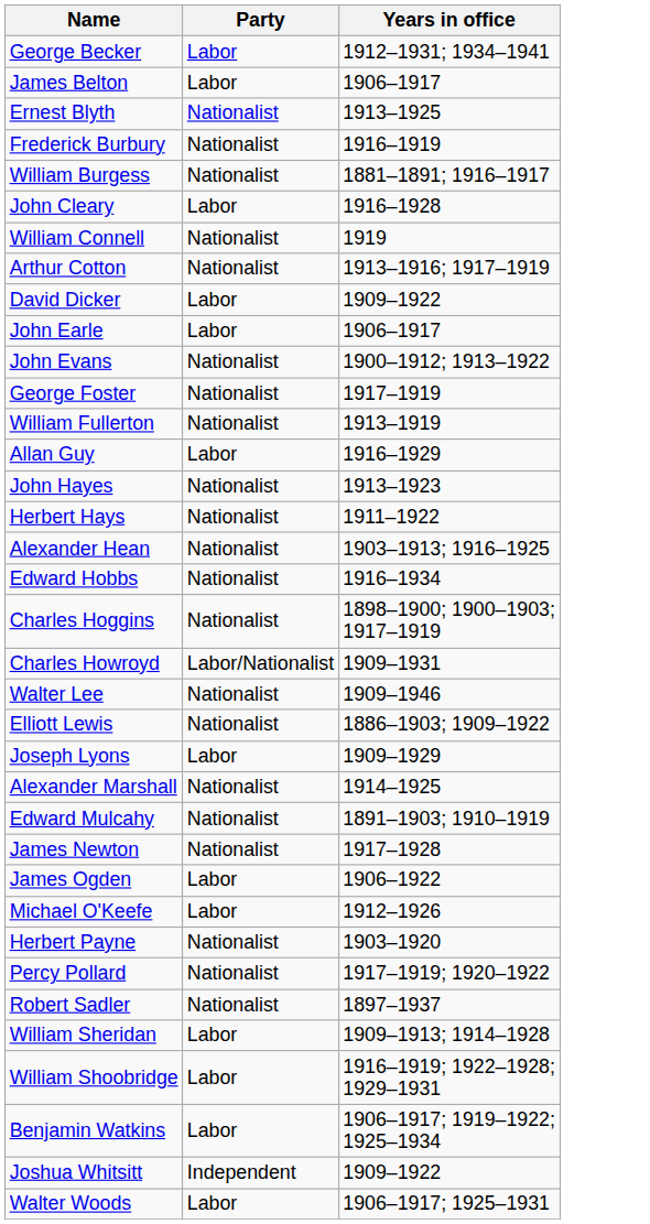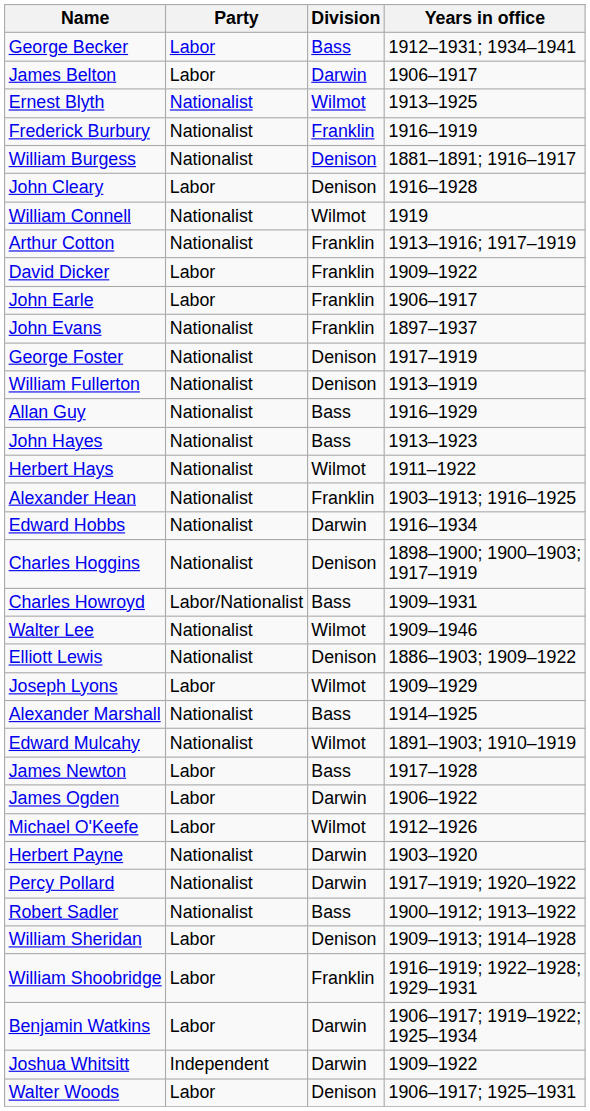 <table class="wikitable sortable">
 <tr>
 <th><strong>Name</strong></th>
 <th><strong>Party</strong></th>
+<th><strong>Division</strong></th>
 <th><strong>Years in office</strong></th>
 </tr>
 <tr>
 <td><a href='#'>George Becker</a></td>
 <td><a href='#'>Labor</a></td>
+<td><a href='#'>Bass</a></td>
 <td>1912–1931; 1934–1941</td>
 </tr>
 <tr>
 <td><a href='#'>James Belton</a></td>
 <td>Labor</td>
+<td><a href='#'>Darwin</a></td>
 <td>1906–1917</td>
 </tr>
 <tr>
 <td><a href='#'>Ernest Blyth</a></td>
 <td><a href='#'>Nationalist</a></td>
+<td><a href='#'>Wilmot</a></td>
 <td>1913–1925</td>
 </tr>
 <tr>
 <td><a href='#'>Frederick Burbury</a></td>
 <td>Nationalist</td>
+<td><a href='#'>Franklin</a></td>
 <td>1916–1919</td>
 </tr>
 <tr>
 <td><a href='#'>William Burgess</a></td>
 <td>Nationalist</td>
+<td><a href='#'>Denison</a></td>
 <td>1881–1891; 1916–1917</td>
 </tr>
 <tr>
 <td><a href='#'>John Cleary</a></td>
 <td>Labor</td>
+<td>Denison</td>
 <td>1916–1928</td>
 </tr>
 <tr>
 <td><a href='#'>William Connell</a></td>
 <td>Nationalist</td>
+<td>Wilmot</td>
 <td>1919</td>
 </tr>
 <tr>
 <td><a href='#'>Arthur Cotton</a></td>
 <td>Nationalist</td>
+<td>Franklin</td>
 <td>1913–1916; 1917–1919</td>
 </tr>
 <tr>
 <td><a href='#'>David Dicker</a></td>
 <td>Labor</td>
+<td>Franklin</td>
 <td>1909–1922</td>
 </tr>
 <tr>
 <td><a href='#'>John Earle</a></td>
 <td>Labor</td>
+<td>Franklin</td>
 <td>1906–1917</td>
 </tr>
 <tr>
 <td><a href='#'>John Evans</a></td>
 <td>Nationalist</td>
-<td>1900–1912; 1913–1922</td>
+<td>Franklin</td>
+<td>1897–1937</td>
 </tr>
 <tr>
 <td><a href='#'>George Foster</a></td>
 <td>Nationalist</td>
+<td>Denison</td>
 <td>1917–1919</td>
 </tr>
 <tr>
 <td><a href='#'>William Fullerton</a></td>
 <td>Nationalist</td>
+<td>Denison</td>
 <td>1913–1919</td>
 </tr>
 <tr>
 <td><a href='#'>Allan Guy</a></td>
-<td>Labor</td>
+<td>Nationalist</td>
+<td>Bass</td>
 <td>1916–1929</td>
 </tr>
 <tr>
 <td><a href='#'>John Hayes</a></td>
 <td>Nationalist</td>
+<td>Bass</td>
 <td>1913–1923</td>
 </tr>
 <tr>
 <td><a href='#'>Herbert Hays</a></td>
 <td>Nationalist</td>
+<td>Wilmot</td>
 <td>1911–1922</td>
 </tr>
 <tr>
 <td><a href='#'>Alexander Hean</a></td>
 <td>Nationalist</td>
+<td>Franklin</td>
 <td>1903–1913; 1916–1925</td>
 </tr>
 <tr>
 <td><a href='#'>Edward Hobbs</a></td>
 <td>Nationalist</td>
+<td>Darwin</td>
 <td>1916–1934</td>
 </tr>
 <tr>
 <td><a href='#'>Charles Hoggins</a></td>
 <td>Nationalist</td>
+<td>Denison</td>
 <td>1898–1900; 1900–1903;<br>1917–1919</td>
 </tr>
 <tr>
 <td><a href='#'>Charles Howroyd</a></td>
 <td>Labor/Nationalist</td>
+<td>Bass</td>
 <td>1909–1931</td>
 </tr>
 <tr>
 <td><a href='#'>Walter Lee</a></td>
 <td>Nationalist</td>
+<td>Wilmot</td>
 <td>1909–1946</td>
 </tr>
 <tr>
 <td><a href='#'>Elliott Lewis</a></td>
 <td>Nationalist</td>
+<td>Denison</td>
 <td>1886–1903; 1909–1922</td>
 </tr>
 <tr>
 <td><a href='#'>Joseph Lyons</a></td>
 <td>Labor</td>
+<td>Wilmot</td>
 <td>1909–1929</td>
 </tr>
 <tr>
 <td><a href='#'>Alexander Marshall</a></td>
 <td>Nationalist</td>
+<td>Bass</td>
 <td>1914–1925</td>
 </tr>
 <tr>
 <td><a href='#'>Edward Mulcahy</a></td>
 <td>Nationalist</td>
+<td>Wilmot</td>
 <td>1891–1903; 1910–1919</td>
 </tr>
 <tr>
 <td><a href='#'>James Newton</a></td>
-<td>Nationalist</td>
+<td>Labor</td>
+<td>Bass</td>
 <td>1917–1928</td>
 </tr>
 <tr>
 <td><a href='#'>James Ogden</a></td>
 <td>Labor</td>
+<td>Darwin</td>
 <td>1906–1922</td>
 </tr>
 <tr>
 <td><a href='#'>Michael O'Keefe</a></td>
 <td>Labor</td>
+<td>Wilmot</td>
 <td>1912–1926</td>
 </tr>
 <tr>
 <td><a href='#'>Herbert Payne</a></td>
 <td>Nationalist</td>
+<td>Darwin</td>
 <td>1903–1920</td>
 </tr>
 <tr>
 <td><a href='#'>Percy Pollard</a></td>
 <td>Nationalist</td>
+<td>Darwin</td>
 <td>1917–1919; 1920–1922</td>
 </tr>
 <tr>
 <td><a href='#'>Robert Sadler</a></td>
 <td>Nationalist</td>
-<td>1897–1937</td>
+<td>Bass</td>
+<td>1900–1912; 1913–1922</td>
 </tr>
 <tr>
 <td><a href='#'>William Sheridan</a></td>
 <td>Labor</td>
+<td>Denison</td>
 <td>1909–1913; 1914–1928</td>
 </tr>
 <tr>
 <td><a href='#'>William Shoobridge</a></td>
 <td>Labor</td>
+<td>Franklin</td>
 <td>1916–1919; 1922–1928;<br>1929–1931</td>
 </tr>
 <tr>
 <td><a href='#'>Benjamin Watkins</a></td>
 <td>Labor</td>
+<td>Darwin</td>
 <td>1906–1917; 1919–1922;<br>1925–1934</td>
 </tr>
 <tr>
 <td><a href='#'>Joshua Whitsitt</a></td>
 <td>Independent</td>
+<td>Darwin</td>
 <td>1909–1922</td>
 </tr>
 <tr>
 <td><a href='#'>Walter Woods</a></td>
 <td>Labor</td>
+<td>Denison</td>
 <td>1906–1917; 1925–1931</td>
 </tr>
 </table>
